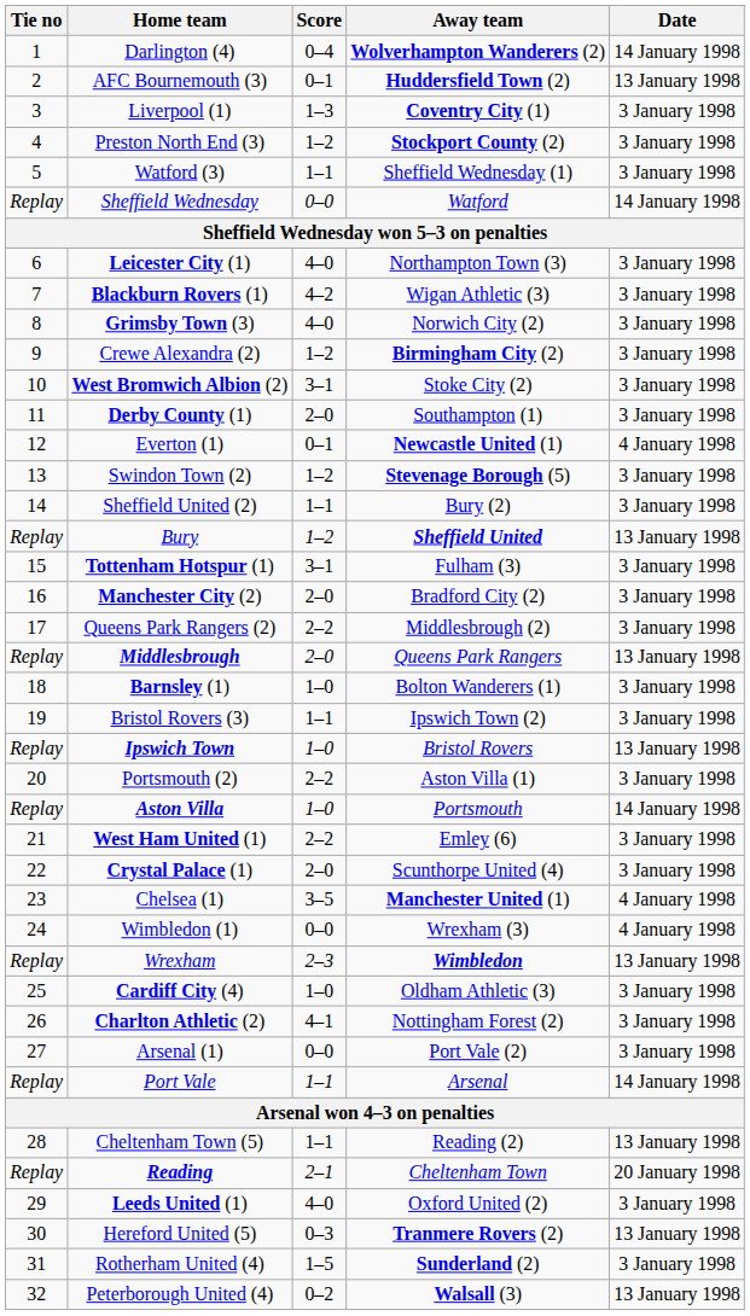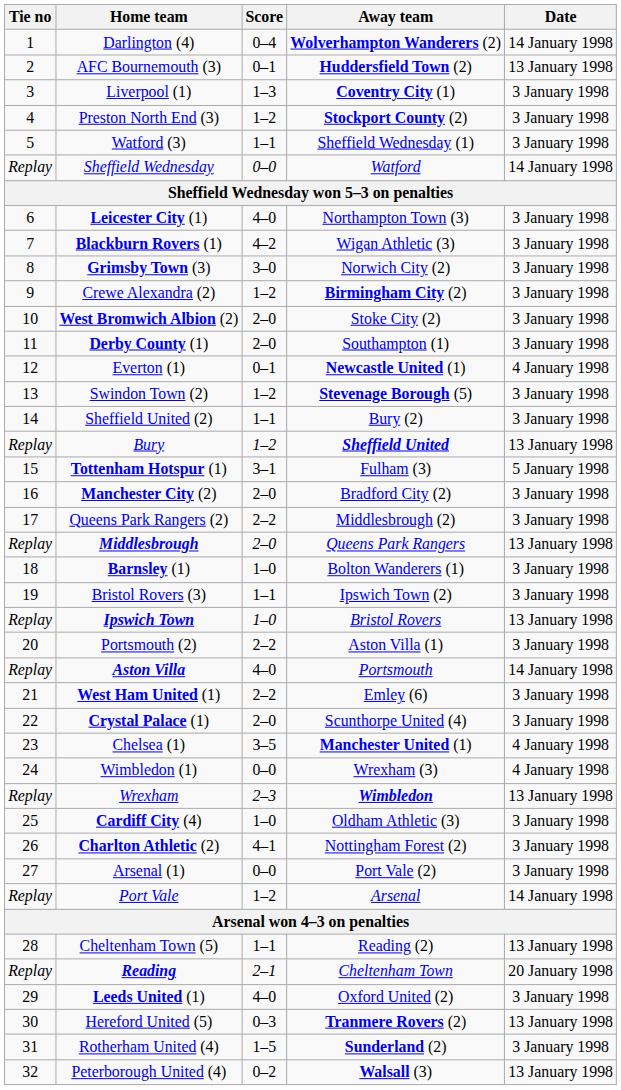 <table class="wikitable" style="text-align: center">
 <tr>
 <th>Tie no</th>
 <th>Home team</th>
 <th>Score</th>
 <th>Away team</th>
 <th>Date</th>
 </tr>
 <tr>
 <td>1</td>
 <td><a href='#'>Darlington</a> (4)</td>
 <td>0–4</td>
 <td><strong><a href='#'>Wolverhampton Wanderers</a></strong> (2)</td>
 <td>14 January 1998</td>
 </tr>
 <tr>
 <td>2</td>
 <td><a href='#'>AFC Bournemouth</a> (3)</td>
 <td>0–1</td>
 <td><strong><a href='#'>Huddersfield Town</a></strong> (2)</td>
 <td>13 January 1998</td>
 </tr>
 <tr>
 <td>3</td>
 <td><a href='#'>Liverpool</a> (1)</td>
 <td>1–3</td>
 <td><strong><a href='#'>Coventry City</a></strong> (1)</td>
 <td>3 January 1998</td>
 </tr>
 <tr>
 <td>4</td>
 <td><a href='#'>Preston North End</a> (3)</td>
 <td>1–2</td>
 <td><strong><a href='#'>Stockport County</a></strong> (2)</td>
 <td>3 January 1998</td>
 </tr>
 <tr>
 <td>5</td>
 <td><a href='#'>Watford</a> (3)</td>
 <td>1–1</td>
 <td><a href='#'>Sheffield Wednesday</a> (1)</td>
 <td>3 January 1998</td>
 </tr>
 <tr>
 <td><em>Replay</em></td>
 <td><em><a href='#'>Sheffield Wednesday</a></em></td>
 <td><em>0–0</em></td>
 <td><em><a href='#'>Watford</a></em></td>
 <td>14 January 1998</td>
 </tr>
 <tr>
 <th colspan=5>Sheffield Wednesday won 5–3 on penalties</th>
 </tr>
 <tr>
 <td>6</td>
 <td><strong><a href='#'>Leicester City</a></strong> (1)</td>
 <td>4–0</td>
 <td><a href='#'>Northampton Town</a> (3)</td>
 <td>3 January 1998</td>
 </tr>
 <tr>
 <td>7</td>
 <td><strong><a href='#'>Blackburn Rovers</a></strong> (1)</td>
 <td>4–2</td>
 <td><a href='#'>Wigan Athletic</a> (3)</td>
 <td>3 January 1998</td>
 </tr>
 <tr>
 <td>8</td>
 <td><strong><a href='#'>Grimsby Town</a></strong> (3)</td>
-<td>4–0</td>
+<td>3–0</td>
 <td><a href='#'>Norwich City</a> (2)</td>
 <td>3 January 1998</td>
 </tr>
 <tr>
 <td>9</td>
 <td><a href='#'>Crewe Alexandra</a> (2)</td>
 <td>1–2</td>
 <td><strong><a href='#'>Birmingham City</a></strong> (2)</td>
 <td>3 January 1998</td>
 </tr>
 <tr>
 <td>10</td>
 <td><strong><a href='#'>West Bromwich Albion</a></strong> (2)</td>
-<td>3–1</td>
+<td>2–0</td>
 <td><a href='#'>Stoke City</a> (2)</td>
 <td>3 January 1998</td>
 </tr>
 <tr>
 <td>11</td>
 <td><strong><a href='#'>Derby County</a></strong> (1)</td>
 <td>2–0</td>
 <td><a href='#'>Southampton</a> (1)</td>
 <td>3 January 1998</td>
 </tr>
 <tr>
 <td>12</td>
 <td><a href='#'>Everton</a> (1)</td>
 <td>0–1</td>
 <td><strong><a href='#'>Newcastle United</a></strong> (1)</td>
 <td>4 January 1998</td>
 </tr>
 <tr>
 <td>13</td>
 <td><a href='#'>Swindon Town</a> (2)</td>
 <td>1–2</td>
 <td><strong><a href='#'>Stevenage Borough</a></strong> (5)</td>
 <td>3 January 1998</td>
 </tr>
 <tr>
 <td>14</td>
 <td><a href='#'>Sheffield United</a> (2)</td>
 <td>1–1</td>
 <td><a href='#'>Bury</a> (2)</td>
 <td>3 January 1998</td>
 </tr>
 <tr>
 <td><em>Replay</em></td>
 <td><em><a href='#'>Bury</a></em></td>
 <td><em>1–2</em></td>
 <td><strong><em><a href='#'>Sheffield United</a></em></strong></td>
 <td>13 January 1998</td>
 </tr>
 <tr>
 <td>15</td>
 <td><strong><a href='#'>Tottenham Hotspur</a></strong> (1)</td>
 <td>3–1</td>
 <td><a href='#'>Fulham</a> (3)</td>
-<td>3 January 1998</td>
+<td>5 January 1998</td>
 </tr>
 <tr>
 <td>16</td>
 <td><strong><a href='#'>Manchester City</a></strong> (2)</td>
 <td>2–0</td>
 <td><a href='#'>Bradford City</a> (2)</td>
 <td>3 January 1998</td>
 </tr>
 <tr>
 <td>17</td>
 <td><a href='#'>Queens Park Rangers</a> (2)</td>
 <td>2–2</td>
 <td><a href='#'>Middlesbrough</a> (2)</td>
 <td>3 January 1998</td>
 </tr>
 <tr>
 <td><em>Replay</em></td>
 <td><strong><em><a href='#'>Middlesbrough</a></em></strong></td>
 <td><em>2–0</em></td>
 <td><em><a href='#'>Queens Park Rangers</a></em></td>
 <td>13 January 1998</td>
 </tr>
 <tr>
 <td>18</td>
 <td><strong><a href='#'>Barnsley</a></strong> (1)</td>
 <td>1–0</td>
 <td><a href='#'>Bolton Wanderers</a> (1)</td>
 <td>3 January 1998</td>
 </tr>
 <tr>
 <td>19</td>
 <td><a href='#'>Bristol Rovers</a> (3)</td>
 <td>1–1</td>
 <td><a href='#'>Ipswich Town</a> (2)</td>
 <td>3 January 1998</td>
 </tr>
 <tr>
 <td><em>Replay</em></td>
 <td><strong><em><a href='#'>Ipswich Town</a></em></strong></td>
 <td><em>1–0</em></td>
 <td><em><a href='#'>Bristol Rovers</a></em></td>
 <td>13 January 1998</td>
 </tr>
 <tr>
 <td>20</td>
 <td><a href='#'>Portsmouth</a> (2)</td>
 <td>2–2</td>
 <td><a href='#'>Aston Villa</a> (1)</td>
 <td>3 January 1998</td>
 </tr>
 <tr>
 <td><em>Replay</em></td>
 <td><strong><em><a href='#'>Aston Villa</a></em></strong></td>
-<td><em>1–0</em></td>
+<td>4–0</td>
 <td><em><a href='#'>Portsmouth</a></em></td>
 <td>14 January 1998</td>
 </tr>
 <tr>
 <td>21</td>
 <td><strong><a href='#'>West Ham United</a></strong> (1)</td>
 <td>2–2</td>
 <td><a href='#'>Emley</a> (6)</td>
 <td>3 January 1998</td>
 </tr>
 <tr>
 <td>22</td>
 <td><strong><a href='#'>Crystal Palace</a></strong> (1)</td>
 <td>2–0</td>
 <td><a href='#'>Scunthorpe United</a> (4)</td>
 <td>3 January 1998</td>
 </tr>
 <tr>
 <td>23</td>
 <td><a href='#'>Chelsea</a> (1)</td>
 <td>3–5</td>
 <td><strong><a href='#'>Manchester United</a></strong> (1)</td>
 <td>4 January 1998</td>
 </tr>
 <tr>
 <td>24</td>
 <td><a href='#'>Wimbledon</a> (1)</td>
 <td>0–0</td>
 <td><a href='#'>Wrexham</a> (3)</td>
 <td>4 January 1998</td>
 </tr>
 <tr>
 <td><em>Replay</em></td>
 <td><em><a href='#'>Wrexham</a></em></td>
 <td><em>2–3</em></td>
 <td><strong><em><a href='#'>Wimbledon</a></em></strong></td>
 <td>13 January 1998</td>
 </tr>
 <tr>
 <td>25</td>
 <td><strong><a href='#'>Cardiff City</a></strong> (4)</td>
 <td>1–0</td>
 <td><a href='#'>Oldham Athletic</a> (3)</td>
 <td>3 January 1998</td>
 </tr>
 <tr>
 <td>26</td>
 <td><strong><a href='#'>Charlton Athletic</a></strong> (2)</td>
 <td>4–1</td>
 <td><a href='#'>Nottingham Forest</a> (2)</td>
 <td>3 January 1998</td>
 </tr>
 <tr>
 <td>27</td>
 <td><a href='#'>Arsenal</a> (1)</td>
 <td>0–0</td>
 <td><a href='#'>Port Vale</a> (2)</td>
 <td>3 January 1998</td>
 </tr>
 <tr>
 <td><em>Replay</em></td>
 <td><em><a href='#'>Port Vale</a></em></td>
-<td><em>1–1</em></td>
+<td>1–2</td>
 <td><em><a href='#'>Arsenal</a></em></td>
 <td>14 January 1998</td>
 </tr>
 <tr>
 <th colspan=5>Arsenal won 4–3 on penalties</th>
 </tr>
 <tr>
 <td>28</td>
 <td><a href='#'>Cheltenham Town</a> (5)</td>
 <td>1–1</td>
 <td><a href='#'>Reading</a> (2)</td>
 <td>13 January 1998</td>
 </tr>
 <tr>
 <td><em>Replay</em></td>
 <td><strong><em><a href='#'>Reading</a></em></strong></td>
 <td><em>2–1</em></td>
 <td><em><a href='#'>Cheltenham Town</a></em></td>
 <td>20 January 1998</td>
 </tr>
 <tr>
 <td>29</td>
 <td><strong><a href='#'>Leeds United</a></strong> (1)</td>
 <td>4–0</td>
 <td><a href='#'>Oxford United</a> (2)</td>
 <td>3 January 1998</td>
 </tr>
 <tr>
 <td>30</td>
 <td><a href='#'>Hereford United</a> (5)</td>
 <td>0–3</td>
 <td><strong><a href='#'>Tranmere Rovers</a></strong> (2)</td>
 <td>13 January 1998</td>
 </tr>
 <tr>
 <td>31</td>
 <td><a href='#'>Rotherham United</a> (4)</td>
 <td>1–5</td>
 <td><strong><a href='#'>Sunderland</a></strong> (2)</td>
 <td>3 January 1998</td>
 </tr>
 <tr>
 <td>32</td>
 <td><a href='#'>Peterborough United</a> (4)</td>
 <td>0–2</td>
 <td><strong><a href='#'>Walsall</a></strong> (3)</td>
 <td>13 January 1998</td>
 </tr>
 </table>
